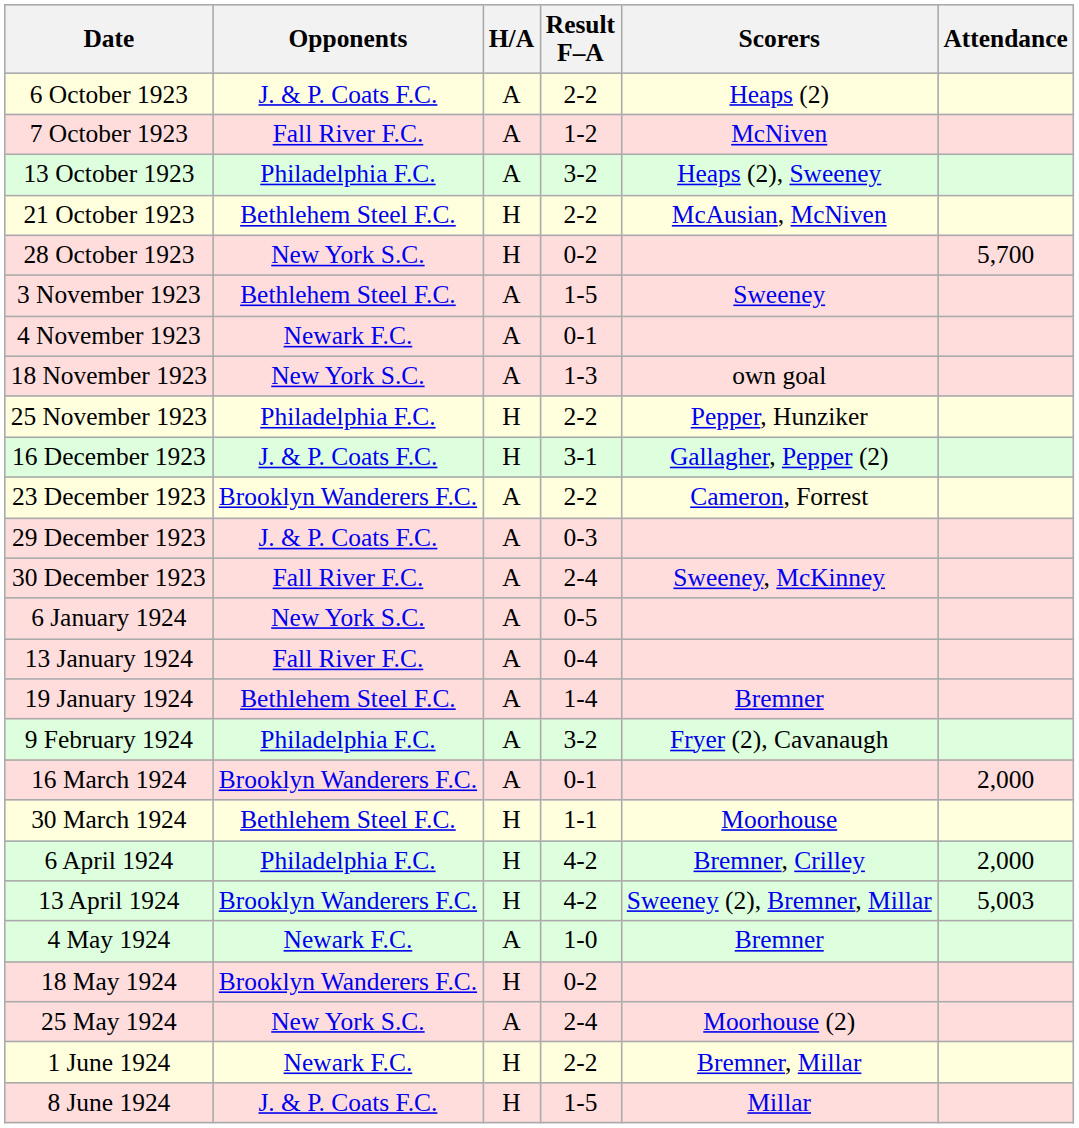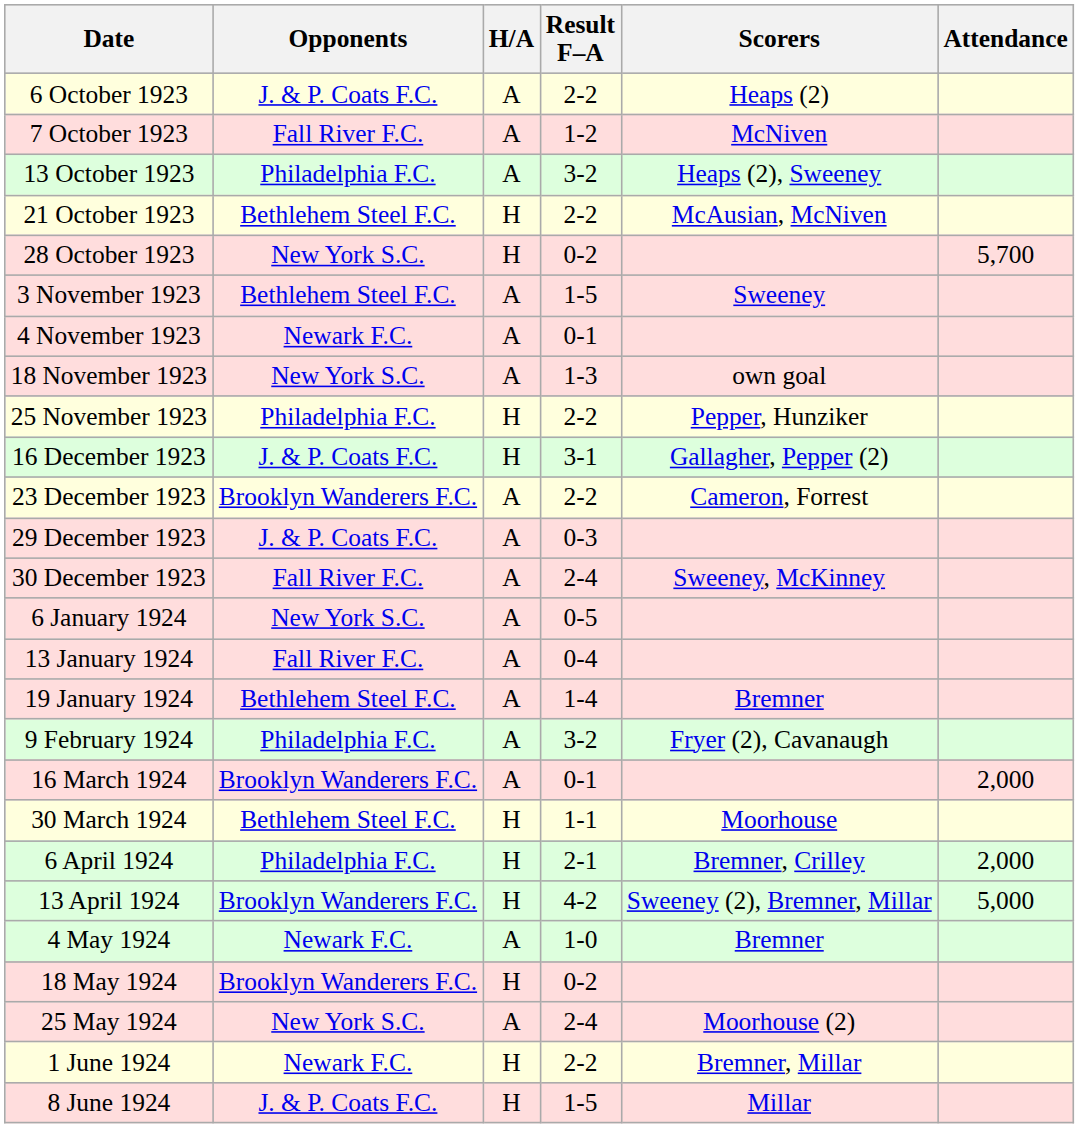 <table class="wikitable" style="text-align:center">
 <tr>
 <th>Date</th>
 <th>Opponents</th>
 <th>H/A</th>
 <th>Result<br>F–A</th>
 <th>Scorers</th>
 <th>Attendance</th>
 </tr>
 <tr bgcolor="#ffffdd">
 <td>6 October 1923</td>
 <td><a href='#'>J. & P. Coats F.C.</a></td>
 <td>A</td>
 <td>2-2</td>
 <td><a href='#'>Heaps</a> (2)</td>
 <td></td>
 </tr>
 <tr bgcolor="#ffdddd">
 <td>7 October 1923</td>
 <td><a href='#'>Fall River F.C.</a></td>
 <td>A</td>
 <td>1-2</td>
 <td><a href='#'>McNiven</a></td>
 <td></td>
 </tr>
 <tr bgcolor="#ddffdd">
 <td>13 October 1923</td>
 <td><a href='#'>Philadelphia F.C.</a></td>
 <td>A</td>
 <td>3-2</td>
 <td><a href='#'>Heaps</a> (2), <a href='#'>Sweeney</a></td>
 <td></td>
 </tr>
 <tr bgcolor="#ffffdd">
 <td>21 October 1923</td>
 <td><a href='#'>Bethlehem Steel F.C.</a></td>
 <td>H</td>
 <td>2-2</td>
 <td><a href='#'>McAusian</a>, <a href='#'>McNiven</a></td>
 <td></td>
 </tr>
 <tr bgcolor="#ffdddd">
 <td>28 October 1923</td>
 <td><a href='#'>New York S.C.</a></td>
 <td>H</td>
 <td>0-2</td>
 <td></td>
 <td>5,700</td>
 </tr>
 <tr bgcolor="#ffdddd">
 <td>3 November 1923</td>
 <td><a href='#'>Bethlehem Steel F.C.</a></td>
 <td>A</td>
 <td>1-5</td>
 <td><a href='#'>Sweeney</a></td>
 <td></td>
 </tr>
 <tr bgcolor="#ffdddd">
 <td>4 November 1923</td>
 <td><a href='#'>Newark F.C.</a></td>
 <td>A</td>
 <td>0-1</td>
 <td></td>
 <td></td>
 </tr>
 <tr bgcolor="#ffdddd">
 <td>18 November 1923</td>
 <td><a href='#'>New York S.C.</a></td>
 <td>A</td>
 <td>1-3</td>
 <td>own goal</td>
 <td></td>
 </tr>
 <tr bgcolor="#ffffdd">
 <td>25 November 1923</td>
 <td><a href='#'>Philadelphia F.C.</a></td>
 <td>H</td>
 <td>2-2</td>
 <td><a href='#'>Pepper</a>, Hunziker</td>
 <td></td>
 </tr>
 <tr bgcolor="#ddffdd">
 <td>16 December 1923</td>
 <td><a href='#'>J. & P. Coats F.C.</a></td>
 <td>H</td>
 <td>3-1</td>
 <td><a href='#'>Gallagher</a>, <a href='#'>Pepper</a> (2)</td>
 <td></td>
 </tr>
 <tr bgcolor="#ffffdd">
 <td>23 December 1923</td>
 <td><a href='#'>Brooklyn Wanderers F.C.</a></td>
 <td>A</td>
 <td>2-2</td>
 <td><a href='#'>Cameron</a>, Forrest</td>
 <td></td>
 </tr>
 <tr bgcolor="#ffdddd">
 <td>29 December 1923</td>
 <td><a href='#'>J. & P. Coats F.C.</a></td>
 <td>A</td>
 <td>0-3</td>
 <td></td>
 <td></td>
 </tr>
 <tr bgcolor="#ffdddd">
 <td>30 December 1923</td>
 <td><a href='#'>Fall River F.C.</a></td>
 <td>A</td>
 <td>2-4</td>
 <td><a href='#'>Sweeney</a>, <a href='#'>McKinney</a></td>
 <td></td>
 </tr>
 <tr bgcolor="#ffdddd">
 <td>6 January 1924</td>
 <td><a href='#'>New York S.C.</a></td>
 <td>A</td>
 <td>0-5</td>
 <td></td>
 <td></td>
 </tr>
 <tr bgcolor="#ffdddd">
 <td>13 January 1924</td>
 <td><a href='#'>Fall River F.C.</a></td>
 <td>A</td>
 <td>0-4</td>
 <td></td>
 <td></td>
 </tr>
 <tr bgcolor="#ffdddd">
 <td>19 January 1924</td>
 <td><a href='#'>Bethlehem Steel F.C.</a></td>
 <td>A</td>
 <td>1-4</td>
 <td><a href='#'>Bremner</a></td>
 <td></td>
 </tr>
 <tr bgcolor="#ddffdd">
 <td>9 February 1924</td>
 <td><a href='#'>Philadelphia F.C.</a></td>
 <td>A</td>
 <td>3-2</td>
 <td><a href='#'>Fryer</a> (2), Cavanaugh</td>
 <td></td>
 </tr>
 <tr bgcolor="#ffdddd">
 <td>16 March 1924</td>
 <td><a href='#'>Brooklyn Wanderers F.C.</a></td>
 <td>A</td>
 <td>0-1</td>
 <td></td>
 <td>2,000</td>
 </tr>
 <tr bgcolor="#ffffdd">
 <td>30 March 1924</td>
 <td><a href='#'>Bethlehem Steel F.C.</a></td>
 <td>H</td>
 <td>1-1</td>
 <td><a href='#'>Moorhouse</a></td>
 <td></td>
 </tr>
 <tr bgcolor="#ddffdd">
 <td>6 April 1924</td>
 <td><a href='#'>Philadelphia F.C.</a></td>
 <td>H</td>
-<td>4-2</td>
+<td>2-1</td>
 <td><a href='#'>Bremner</a>, <a href='#'>Crilley</a></td>
 <td>2,000</td>
 </tr>
 <tr bgcolor="#ddffdd">
 <td>13 April 1924</td>
 <td><a href='#'>Brooklyn Wanderers F.C.</a></td>
 <td>H</td>
 <td>4-2</td>
 <td><a href='#'>Sweeney</a> (2), <a href='#'>Bremner</a>, <a href='#'>Millar</a></td>
-<td>5,003</td>
+<td>5,000</td>
 </tr>
 <tr bgcolor="#ddffdd">
 <td>4 May 1924</td>
 <td><a href='#'>Newark F.C.</a></td>
 <td>A</td>
 <td>1-0</td>
 <td><a href='#'>Bremner</a></td>
 <td></td>
 </tr>
 <tr bgcolor="#ffdddd">
 <td>18 May 1924</td>
 <td><a href='#'>Brooklyn Wanderers F.C.</a></td>
 <td>H</td>
 <td>0-2</td>
 <td></td>
 <td></td>
 </tr>
 <tr bgcolor="#ffdddd">
 <td>25 May 1924</td>
 <td><a href='#'>New York S.C.</a></td>
 <td>A</td>
 <td>2-4</td>
 <td><a href='#'>Moorhouse</a> (2)</td>
 <td></td>
 </tr>
 <tr bgcolor="#ffffdd">
 <td>1 June 1924</td>
 <td><a href='#'>Newark F.C.</a></td>
 <td>H</td>
 <td>2-2</td>
 <td><a href='#'>Bremner</a>, <a href='#'>Millar</a></td>
 <td></td>
 </tr>
 <tr bgcolor="#ffdddd">
 <td>8 June 1924</td>
 <td><a href='#'>J. & P. Coats F.C.</a></td>
 <td>H</td>
 <td>1-5</td>
 <td><a href='#'>Millar</a></td>
 <td></td>
 </tr>
 </table>
